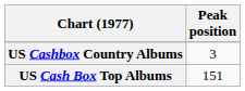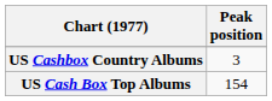 <table class="wikitable sortable plainrowheaders" style="text-align:center">
 <tr>
 <th scope="col">Chart (1977)</th>
 <th scope="col">Peak<br>position</th>
 </tr>
 <tr>
 </tr>
 <tr>
 </tr>
 <tr>
 <th scope="row">US <em><a href='#'>Cashbox</a></em> Country Albums</th>
 <td align="center">3</td>
 </tr>
 <tr>
 <th scope="row">US <em><a href='#'>Cash Box</a></em> Top Albums </th>
-<td align="center">151</td>
+<td align="center">154</td>
 </tr>
 </table>
